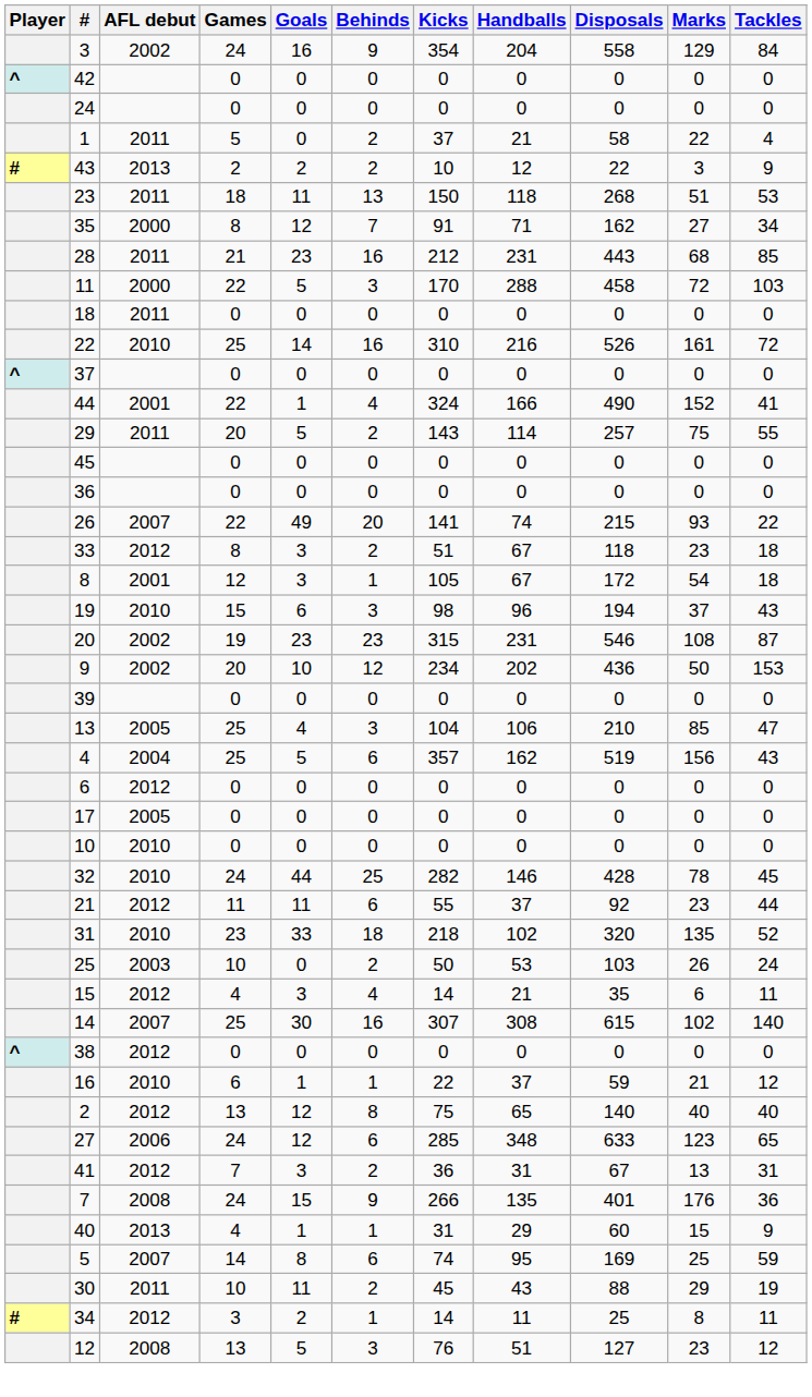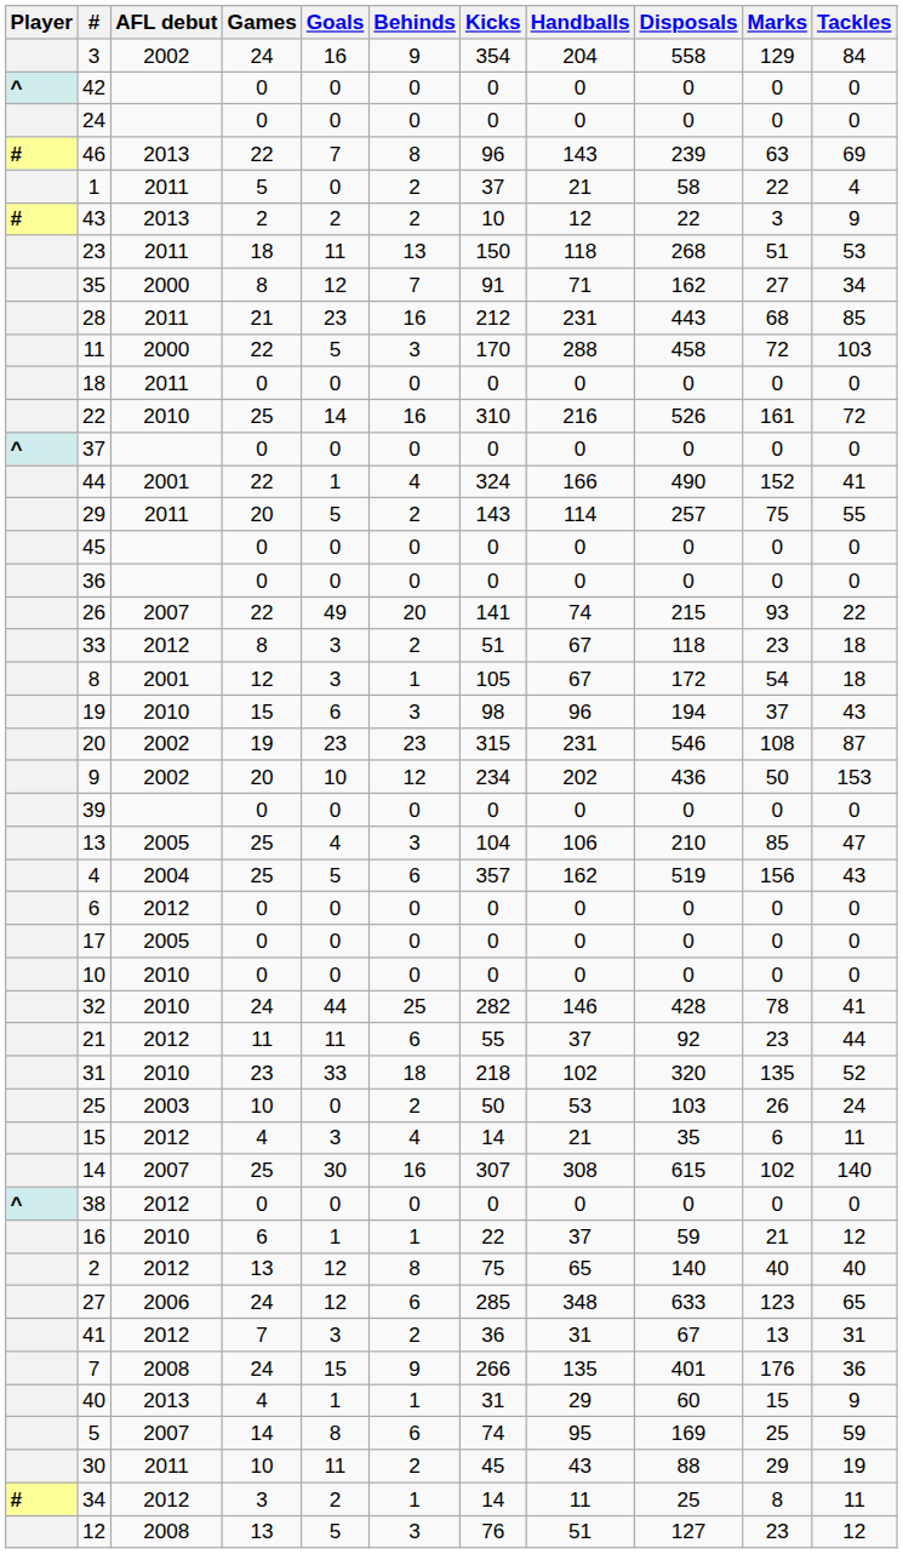 <table class="wikitable plainrowheaders sortable" style="font-size:90%; text-align:center;">
 <tr>
 <th scope="col">Player</th>
 <th scope="col">#</th>
 <th scope="col">AFL debut</th>
 <th scope="col" width:3em>Games</th>
 <th scope="col" width:3em><a href='#'>Goals</a></th>
 <th scope="col" width:3em><a href='#'>Behinds</a></th>
 <th scope="col" width:3em><a href='#'>Kicks</a></th>
 <th scope="col" width:3em><a href='#'>Handballs</a></th>
 <th scope="col" width:3em><a href='#'>Disposals</a></th>
 <th scope="col" width:3em><a href='#'>Marks</a></th>
 <th scope="col" width:3em><a href='#'>Tackles</a></th>
 </tr>
 <tr>
 <th scope="row" style="text-align:left;"></th>
 <td>3</td>
 <td>2002</td>
 <td>24</td>
 <td>16</td>
 <td>9</td>
 <td>354</td>
 <td>204</td>
 <td>558</td>
 <td>129</td>
 <td>84</td>
 </tr>
 <tr>
 <th scope="row"  style="text-align:left; background:#cfecec;">^</th>
 <td>42</td>
 <td></td>
 <td>0</td>
 <td>0</td>
 <td>0</td>
 <td>0</td>
 <td>0</td>
 <td>0</td>
 <td>0</td>
 <td>0</td>
 </tr>
 <tr>
 <th scope="row" style="text-align:left;"></th>
 <td>24</td>
 <td></td>
 <td>0</td>
 <td>0</td>
 <td>0</td>
 <td>0</td>
 <td>0</td>
 <td>0</td>
 <td>0</td>
 <td>0</td>
+</tr>
+<tr>
+<th scope="row"  style="text-align:left; background:#ff9;">#</th>
+<td>46</td>
+<td>2013</td>
+<td>22</td>
+<td>7</td>
+<td>8</td>
+<td>96</td>
+<td>143</td>
+<td>239</td>
+<td>63</td>
+<td>69</td>
 </tr>
 <tr>
 <th scope="row" style="text-align:left;"></th>
 <td>1</td>
 <td>2011</td>
 <td>5</td>
 <td>0</td>
 <td>2</td>
 <td>37</td>
 <td>21</td>
 <td>58</td>
 <td>22</td>
 <td>4</td>
 </tr>
 <tr>
 <th scope="row"  style="text-align:left; background:#ff9;">#</th>
 <td>43</td>
 <td>2013</td>
 <td>2</td>
 <td>2</td>
 <td>2</td>
 <td>10</td>
 <td>12</td>
 <td>22</td>
 <td>3</td>
 <td>9</td>
 </tr>
 <tr>
 <th scope="row" style="text-align:left;"></th>
 <td>23</td>
 <td>2011</td>
 <td>18</td>
 <td>11</td>
 <td>13</td>
 <td>150</td>
 <td>118</td>
 <td>268</td>
 <td>51</td>
 <td>53</td>
 </tr>
 <tr>
 <th scope="row" style="text-align:left;"></th>
 <td>35</td>
 <td>2000</td>
 <td>8</td>
 <td>12</td>
 <td>7</td>
 <td>91</td>
 <td>71</td>
 <td>162</td>
 <td>27</td>
 <td>34</td>
 </tr>
 <tr>
 <th scope="row" style="text-align:left;"></th>
 <td>28</td>
 <td>2011</td>
 <td>21</td>
 <td>23</td>
 <td>16</td>
 <td>212</td>
 <td>231</td>
 <td>443</td>
 <td>68</td>
 <td>85</td>
 </tr>
 <tr>
 <th scope="row" style="text-align:left;"></th>
 <td>11</td>
 <td>2000</td>
 <td>22</td>
 <td>5</td>
 <td>3</td>
 <td>170</td>
 <td>288</td>
 <td>458</td>
 <td>72</td>
 <td>103</td>
 </tr>
 <tr>
 <th scope="row" style="text-align:left;"></th>
 <td>18</td>
 <td>2011</td>
 <td>0</td>
 <td>0</td>
 <td>0</td>
 <td>0</td>
 <td>0</td>
 <td>0</td>
 <td>0</td>
 <td>0</td>
 </tr>
 <tr>
 <th scope="row" style="text-align:left;"></th>
 <td>22</td>
 <td>2010</td>
 <td>25</td>
 <td>14</td>
 <td>16</td>
 <td>310</td>
 <td>216</td>
 <td>526</td>
 <td>161</td>
 <td>72</td>
 </tr>
 <tr>
 <th scope="row"  style="text-align:left; background:#cfecec;">^</th>
 <td>37</td>
 <td></td>
 <td>0</td>
 <td>0</td>
 <td>0</td>
 <td>0</td>
 <td>0</td>
 <td>0</td>
 <td>0</td>
 <td>0</td>
 </tr>
 <tr>
 <th scope="row" style="text-align:left;"></th>
 <td>44</td>
 <td>2001</td>
 <td>22</td>
 <td>1</td>
 <td>4</td>
 <td>324</td>
 <td>166</td>
 <td>490</td>
 <td>152</td>
 <td>41</td>
 </tr>
 <tr>
 <th scope="row" style="text-align:left;"></th>
 <td>29</td>
 <td>2011</td>
 <td>20</td>
 <td>5</td>
 <td>2</td>
 <td>143</td>
 <td>114</td>
 <td>257</td>
 <td>75</td>
 <td>55</td>
 </tr>
 <tr>
 <th scope="row" style="text-align:left;"></th>
 <td>45</td>
 <td></td>
 <td>0</td>
 <td>0</td>
 <td>0</td>
 <td>0</td>
 <td>0</td>
 <td>0</td>
 <td>0</td>
 <td>0</td>
 </tr>
 <tr>
 <th scope="row" style="text-align:left;"></th>
 <td>36</td>
 <td></td>
 <td>0</td>
 <td>0</td>
 <td>0</td>
 <td>0</td>
 <td>0</td>
 <td>0</td>
 <td>0</td>
 <td>0</td>
 </tr>
 <tr>
 <th scope="row" style="text-align:left;"></th>
 <td>26</td>
 <td>2007</td>
 <td>22</td>
 <td>49</td>
 <td>20</td>
 <td>141</td>
 <td>74</td>
 <td>215</td>
 <td>93</td>
 <td>22</td>
 </tr>
 <tr>
 <th scope="row" style="text-align:left;"></th>
 <td>33</td>
 <td>2012</td>
 <td>8</td>
 <td>3</td>
 <td>2</td>
 <td>51</td>
 <td>67</td>
 <td>118</td>
 <td>23</td>
 <td>18</td>
 </tr>
 <tr>
 <th scope="row" style="text-align:left;"></th>
 <td>8</td>
 <td>2001</td>
 <td>12</td>
 <td>3</td>
 <td>1</td>
 <td>105</td>
 <td>67</td>
 <td>172</td>
 <td>54</td>
 <td>18</td>
 </tr>
 <tr>
 <th scope="row" style="text-align:left;"></th>
 <td>19</td>
 <td>2010</td>
 <td>15</td>
 <td>6</td>
 <td>3</td>
 <td>98</td>
 <td>96</td>
 <td>194</td>
 <td>37</td>
 <td>43</td>
 </tr>
 <tr>
 <th scope="row" style="text-align:left;"></th>
 <td>20</td>
 <td>2002</td>
 <td>19</td>
 <td>23</td>
 <td>23</td>
 <td>315</td>
 <td>231</td>
 <td>546</td>
 <td>108</td>
 <td>87</td>
 </tr>
 <tr>
 <th scope="row" style="text-align:left;"></th>
 <td>9</td>
 <td>2002</td>
 <td>20</td>
 <td>10</td>
 <td>12</td>
 <td>234</td>
 <td>202</td>
 <td>436</td>
 <td>50</td>
 <td>153</td>
 </tr>
 <tr>
 <th scope="row" style="text-align:left;"></th>
 <td>39</td>
 <td></td>
 <td>0</td>
 <td>0</td>
 <td>0</td>
 <td>0</td>
 <td>0</td>
 <td>0</td>
 <td>0</td>
 <td>0</td>
 </tr>
 <tr>
 <th scope="row" style="text-align:left;"></th>
 <td>13</td>
 <td>2005</td>
 <td>25</td>
 <td>4</td>
 <td>3</td>
 <td>104</td>
 <td>106</td>
 <td>210</td>
 <td>85</td>
 <td>47</td>
 </tr>
 <tr>
 <th scope="row" style="text-align:left;"></th>
 <td>4</td>
 <td>2004</td>
 <td>25</td>
 <td>5</td>
 <td>6</td>
 <td>357</td>
 <td>162</td>
 <td>519</td>
 <td>156</td>
 <td>43</td>
 </tr>
 <tr>
 <th scope="row" style="text-align:left;"></th>
 <td>6</td>
 <td>2012</td>
 <td>0</td>
 <td>0</td>
 <td>0</td>
 <td>0</td>
 <td>0</td>
 <td>0</td>
 <td>0</td>
 <td>0</td>
 </tr>
 <tr>
 <th scope="row" style="text-align:left;"></th>
 <td>17</td>
 <td>2005</td>
 <td>0</td>
 <td>0</td>
 <td>0</td>
 <td>0</td>
 <td>0</td>
 <td>0</td>
 <td>0</td>
 <td>0</td>
 </tr>
 <tr>
 <th scope="row" style="text-align:left;"></th>
 <td>10</td>
 <td>2010</td>
 <td>0</td>
 <td>0</td>
 <td>0</td>
 <td>0</td>
 <td>0</td>
 <td>0</td>
 <td>0</td>
 <td>0</td>
 </tr>
 <tr>
 <th scope="row" style="text-align:left;"></th>
 <td>32</td>
 <td>2010</td>
 <td>24</td>
 <td>44</td>
 <td>25</td>
 <td>282</td>
 <td>146</td>
 <td>428</td>
 <td>78</td>
-<td>45</td>
+<td>41</td>
 </tr>
 <tr>
 <th scope="row" style="text-align:left;"></th>
 <td>21</td>
 <td>2012</td>
 <td>11</td>
 <td>11</td>
 <td>6</td>
 <td>55</td>
 <td>37</td>
 <td>92</td>
 <td>23</td>
 <td>44</td>
 </tr>
 <tr>
 <th scope="row" style="text-align:left;"></th>
 <td>31</td>
 <td>2010</td>
 <td>23</td>
 <td>33</td>
 <td>18</td>
 <td>218</td>
 <td>102</td>
 <td>320</td>
 <td>135</td>
 <td>52</td>
 </tr>
 <tr>
 <th scope="row" style="text-align:left;"></th>
 <td>25</td>
 <td>2003</td>
 <td>10</td>
 <td>0</td>
 <td>2</td>
 <td>50</td>
 <td>53</td>
 <td>103</td>
 <td>26</td>
 <td>24</td>
 </tr>
 <tr>
 <th scope="row" style="text-align:left;"></th>
 <td>15</td>
 <td>2012</td>
 <td>4</td>
 <td>3</td>
 <td>4</td>
 <td>14</td>
 <td>21</td>
 <td>35</td>
 <td>6</td>
 <td>11</td>
 </tr>
 <tr>
 <th scope="row" style="text-align:left;"></th>
 <td>14</td>
 <td>2007</td>
 <td>25</td>
 <td>30</td>
 <td>16</td>
 <td>307</td>
 <td>308</td>
 <td>615</td>
 <td>102</td>
 <td>140</td>
 </tr>
 <tr>
 <th scope="row"  style="text-align:left; background:#cfecec;">^</th>
 <td>38</td>
 <td>2012</td>
 <td>0</td>
 <td>0</td>
 <td>0</td>
 <td>0</td>
 <td>0</td>
 <td>0</td>
 <td>0</td>
 <td>0</td>
 </tr>
 <tr>
 <th scope="row" style="text-align:left;"></th>
 <td>16</td>
 <td>2010</td>
 <td>6</td>
 <td>1</td>
 <td>1</td>
 <td>22</td>
 <td>37</td>
 <td>59</td>
 <td>21</td>
 <td>12</td>
 </tr>
 <tr>
 <th scope="row" style="text-align:left;"></th>
 <td>2</td>
 <td>2012</td>
 <td>13</td>
 <td>12</td>
 <td>8</td>
 <td>75</td>
 <td>65</td>
 <td>140</td>
 <td>40</td>
 <td>40</td>
 </tr>
 <tr>
 <th scope="row" style="text-align:left;"></th>
 <td>27</td>
 <td>2006</td>
 <td>24</td>
 <td>12</td>
 <td>6</td>
 <td>285</td>
 <td>348</td>
 <td>633</td>
 <td>123</td>
 <td>65</td>
 </tr>
 <tr>
 <th scope="row" style="text-align:left;"></th>
 <td>41</td>
 <td>2012</td>
 <td>7</td>
 <td>3</td>
 <td>2</td>
 <td>36</td>
 <td>31</td>
 <td>67</td>
 <td>13</td>
 <td>31</td>
 </tr>
 <tr>
 <th scope="row" style="text-align:left;"></th>
 <td>7</td>
 <td>2008</td>
 <td>24</td>
 <td>15</td>
 <td>9</td>
 <td>266</td>
 <td>135</td>
 <td>401</td>
 <td>176</td>
 <td>36</td>
 </tr>
 <tr>
 <th scope="row" style="text-align:left;"></th>
 <td>40</td>
 <td>2013</td>
 <td>4</td>
 <td>1</td>
 <td>1</td>
 <td>31</td>
 <td>29</td>
 <td>60</td>
 <td>15</td>
 <td>9</td>
 </tr>
 <tr>
 <th scope="row" style="text-align:left;"></th>
 <td>5</td>
 <td>2007</td>
 <td>14</td>
 <td>8</td>
 <td>6</td>
 <td>74</td>
 <td>95</td>
 <td>169</td>
 <td>25</td>
 <td>59</td>
 </tr>
 <tr>
 <th scope="row" style="text-align:left;"></th>
 <td>30</td>
 <td>2011</td>
 <td>10</td>
 <td>11</td>
 <td>2</td>
 <td>45</td>
 <td>43</td>
 <td>88</td>
 <td>29</td>
 <td>19</td>
 </tr>
 <tr>
 <th scope="row"  style="text-align:left; background:#ff9;">#</th>
 <td>34</td>
 <td>2012</td>
 <td>3</td>
 <td>2</td>
 <td>1</td>
 <td>14</td>
 <td>11</td>
 <td>25</td>
 <td>8</td>
 <td>11</td>
 </tr>
 <tr>
 <th scope="row" style="text-align:left;"></th>
 <td>12</td>
 <td>2008</td>
 <td>13</td>
 <td>5</td>
 <td>3</td>
 <td>76</td>
 <td>51</td>
 <td>127</td>
 <td>23</td>
 <td>12</td>
 </tr>
 </table>
